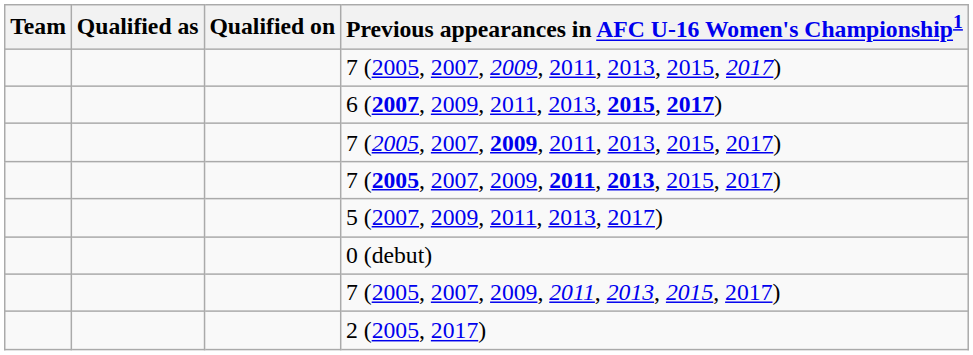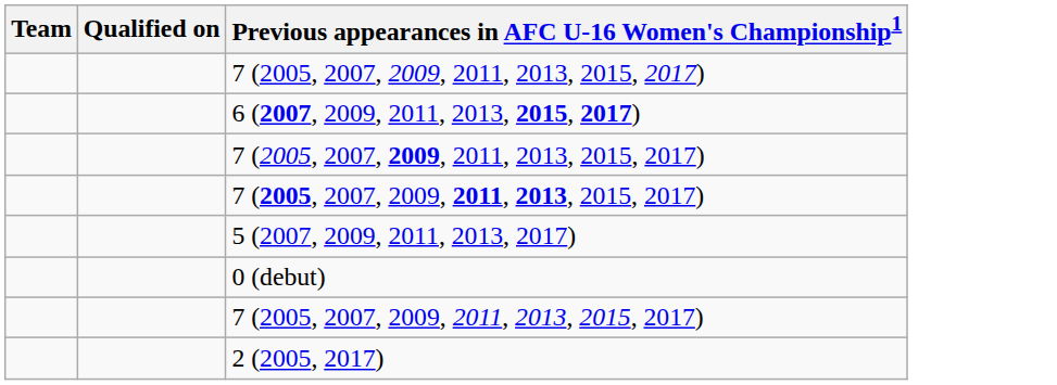 <table class="wikitable sortable">
 <tr>
 <th>Team</th>
-<th>Qualified as</th>
 <th>Qualified on</th>
 <th data-sort-type="number">Previous appearances in <a href='#'>AFC U-16 Women's Championship</a><sup><strong><a href='#'>1</a></strong></sup></th>
 </tr>
 <tr>
-<td></td>
 <td></td>
 <td></td>
 <td>7 (<a href='#'>2005</a>, <a href='#'>2007</a>, <em><a href='#'>2009</a></em>, <a href='#'>2011</a>, <a href='#'>2013</a>, <a href='#'>2015</a>, <em><a href='#'>2017</a></em>)</td>
 </tr>
 <tr>
 <td></td>
 <td></td>
-<td></td>
 <td>6 (<strong><a href='#'>2007</a></strong>, <a href='#'>2009</a>, <a href='#'>2011</a>, <a href='#'>2013</a>, <strong><a href='#'>2015</a></strong>, <strong><a href='#'>2017</a></strong>)</td>
 </tr>
 <tr>
-<td></td>
 <td></td>
 <td></td>
 <td>7 (<em><a href='#'>2005</a></em>, <a href='#'>2007</a>, <strong><a href='#'>2009</a></strong>, <a href='#'>2011</a>, <a href='#'>2013</a>, <a href='#'>2015</a>, <a href='#'>2017</a>)</td>
 </tr>
 <tr>
 <td></td>
 <td></td>
-<td></td>
 <td>7 (<strong><a href='#'>2005</a></strong>, <a href='#'>2007</a>, <a href='#'>2009</a>, <strong><a href='#'>2011</a></strong>, <strong><a href='#'>2013</a></strong>, <a href='#'>2015</a>, <a href='#'>2017</a>)</td>
 </tr>
 <tr>
-<td></td>
 <td></td>
 <td></td>
 <td>5 (<a href='#'>2007</a>, <a href='#'>2009</a>, <a href='#'>2011</a>, <a href='#'>2013</a>, <a href='#'>2017</a>)</td>
 </tr>
 <tr>
 <td></td>
 <td></td>
-<td></td>
 <td>0 (debut)</td>
 </tr>
 <tr>
-<td></td>
 <td></td>
 <td></td>
 <td>7 (<a href='#'>2005</a>, <a href='#'>2007</a>, <a href='#'>2009</a>, <em><a href='#'>2011</a></em>, <em><a href='#'>2013</a></em>, <em><a href='#'>2015</a></em>, <a href='#'>2017</a>)</td>
 </tr>
 <tr>
 <td></td>
 <td></td>
-<td></td>
 <td>2 (<a href='#'>2005</a>, <a href='#'>2017</a>)</td>
 </tr>
 </table>
